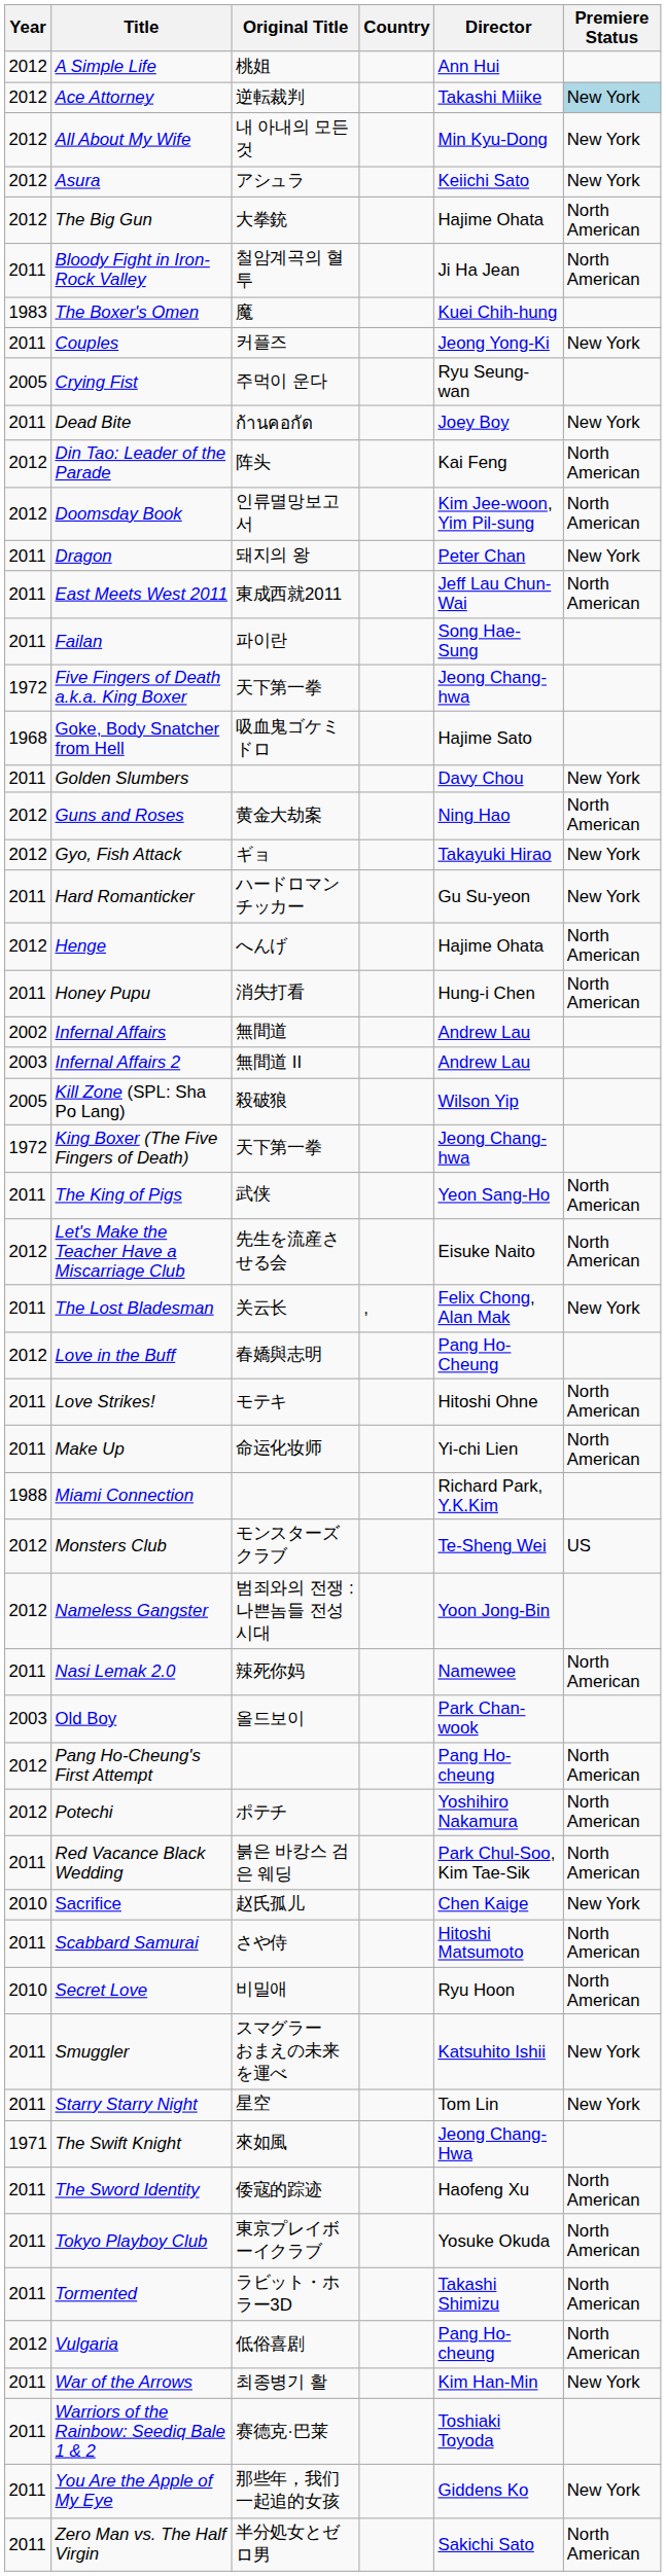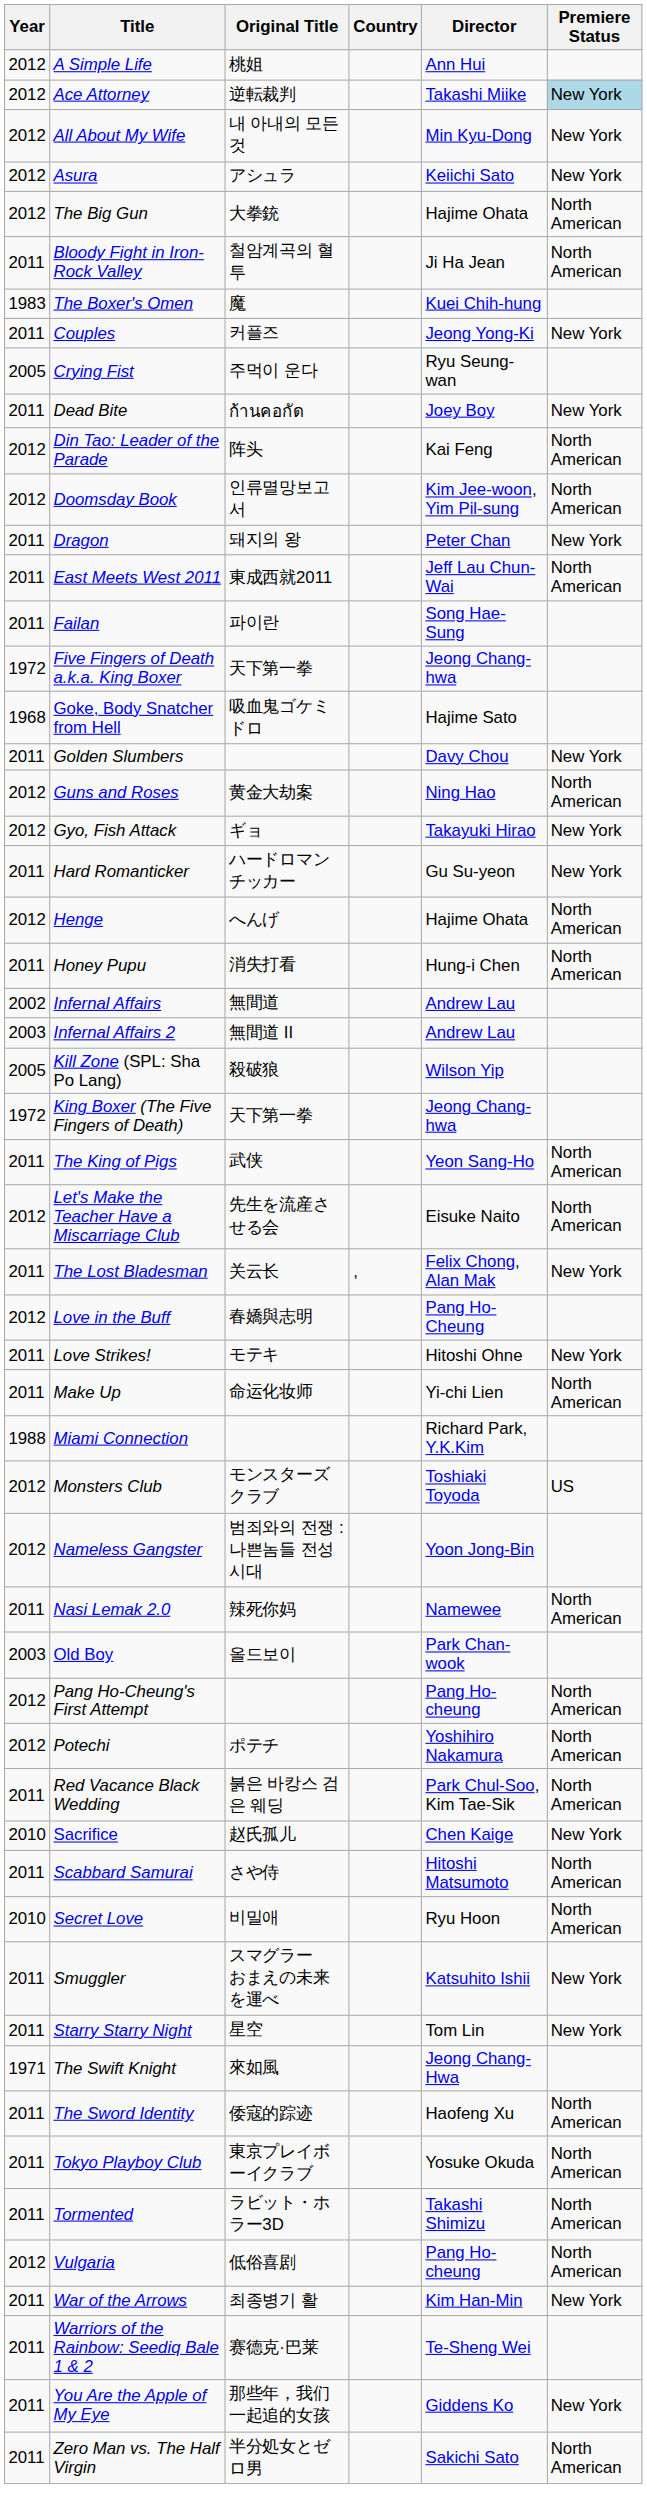 <table class="wikitable">
 <tr>
 <th>Year</th>
 <th>Title</th>
 <th>Original Title</th>
 <th>Country</th>
 <th>Director</th>
 <th>Premiere Status</th>
 </tr>
 <tr>
 <td>2012</td>
 <td><em><a href='#'>A Simple Life</a></em></td>
 <td>桃姐</td>
 <td></td>
 <td><a href='#'>Ann Hui</a></td>
 <td></td>
 </tr>
 <tr>
 <td>2012</td>
 <td><em><a href='#'>Ace Attorney</a></em></td>
 <td>逆転裁判</td>
 <td></td>
 <td><a href='#'>Takashi Miike</a></td>
 <td style="background: lightblue;">New York</td>
 </tr>
 <tr>
 <td>2012</td>
 <td><em><a href='#'>All About My Wife</a></em></td>
 <td>내 아내의 모든 것</td>
 <td></td>
 <td><a href='#'>Min Kyu-Dong</a></td>
 <td>New York</td>
 </tr>
 <tr>
 <td>2012</td>
 <td><em><a href='#'>Asura</a></em></td>
 <td>アシュラ</td>
 <td></td>
 <td><a href='#'>Keiichi Sato</a></td>
 <td>New York</td>
 </tr>
 <tr>
 <td>2012</td>
 <td><em>The Big Gun</em></td>
 <td>大拳銃</td>
 <td></td>
 <td>Hajime Ohata</td>
 <td>North American</td>
 </tr>
 <tr>
 <td>2011</td>
 <td><em><a href='#'>Bloody Fight in Iron-Rock Valley</a></em></td>
 <td>철암계곡의 혈투</td>
 <td></td>
 <td>Ji Ha Jean</td>
 <td>North American</td>
 </tr>
 <tr>
 <td>1983</td>
 <td><em><a href='#'>The Boxer's Omen</a></em></td>
 <td>魔</td>
 <td></td>
 <td><a href='#'>Kuei Chih-hung</a></td>
 <td></td>
 </tr>
 <tr>
 <td>2011</td>
 <td><em><a href='#'>Couples</a></em></td>
 <td>커플즈</td>
 <td></td>
 <td><a href='#'>Jeong Yong-Ki</a></td>
 <td>New York</td>
 </tr>
 <tr>
 <td>2005</td>
 <td><em><a href='#'>Crying Fist</a></em></td>
 <td>주먹이 운다</td>
 <td></td>
 <td>Ryu Seung-wan</td>
 <td></td>
 </tr>
 <tr>
 <td>2011</td>
 <td><em>Dead Bite</em></td>
 <td>ก้านคอกัด</td>
 <td></td>
 <td><a href='#'>Joey Boy</a></td>
 <td>New York</td>
 </tr>
 <tr>
 <td>2012</td>
 <td><em><a href='#'>Din Tao: Leader of the Parade</a></em></td>
 <td>阵头</td>
 <td></td>
 <td>Kai Feng</td>
 <td>North American</td>
 </tr>
 <tr>
 <td>2012</td>
 <td><em><a href='#'>Doomsday Book</a></em></td>
 <td>인류멸망보고서</td>
 <td></td>
 <td><a href='#'>Kim Jee-woon</a>, <a href='#'>Yim Pil-sung</a></td>
 <td>North American</td>
 </tr>
 <tr>
 <td>2011</td>
 <td><em><a href='#'>Dragon</a></em></td>
 <td>돼지의 왕</td>
 <td> </td>
 <td><a href='#'>Peter Chan</a></td>
 <td>New York</td>
 </tr>
 <tr>
 <td>2011</td>
 <td><em><a href='#'>East Meets West 2011</a></em></td>
 <td>東成西就2011</td>
 <td></td>
 <td><a href='#'>Jeff Lau Chun-Wai</a></td>
 <td>North American</td>
 </tr>
 <tr>
 <td>2011</td>
 <td><em><a href='#'>Failan</a></em></td>
 <td>파이란</td>
 <td></td>
 <td><a href='#'>Song Hae-Sung</a></td>
 <td></td>
 </tr>
 <tr>
 <td>1972</td>
 <td><em><a href='#'>Five Fingers of Death a.k.a. King Boxer</a></em></td>
 <td>天下第一拳</td>
 <td></td>
 <td><a href='#'>Jeong Chang-hwa</a></td>
 <td></td>
 </tr>
 <tr>
 <td>1968</td>
 <td><a href='#'>Goke, Body Snatcher from Hell</a></td>
 <td>吸血鬼ゴケミドロ</td>
 <td></td>
 <td>Hajime Sato</td>
 <td></td>
 </tr>
 <tr>
 <td>2011</td>
 <td><em>Golden Slumbers</em></td>
 <td></td>
 <td> </td>
 <td><a href='#'>Davy Chou</a></td>
 <td>New York</td>
 </tr>
 <tr>
 <td>2012</td>
 <td><em><a href='#'>Guns and Roses</a></em></td>
 <td>黄金大劫案</td>
 <td></td>
 <td><a href='#'>Ning Hao</a></td>
 <td>North American</td>
 </tr>
 <tr>
 <td>2012</td>
 <td><em>Gyo, Fish Attack</em></td>
 <td>ギョ</td>
 <td></td>
 <td><a href='#'>Takayuki Hirao</a></td>
 <td>New York</td>
 </tr>
 <tr>
 <td>2011</td>
 <td><em>Hard Romanticker</em></td>
 <td>ハードロマンチッカー</td>
 <td></td>
 <td>Gu Su-yeon</td>
 <td>New York</td>
 </tr>
 <tr>
 <td>2012</td>
 <td><em><a href='#'>Henge</a></em></td>
 <td>へんげ</td>
 <td></td>
 <td>Hajime Ohata</td>
 <td>North American</td>
 </tr>
 <tr>
 <td>2011</td>
 <td><em>Honey Pupu</em></td>
 <td>消失打看</td>
 <td></td>
 <td>Hung-i Chen</td>
 <td>North American</td>
 </tr>
 <tr>
 <td>2002</td>
 <td><em><a href='#'>Infernal Affairs</a></em></td>
 <td>無間道</td>
 <td></td>
 <td><a href='#'>Andrew Lau</a></td>
 <td></td>
 </tr>
 <tr>
 <td>2003</td>
 <td><em><a href='#'>Infernal Affairs 2</a></em></td>
 <td>無間道 II</td>
 <td></td>
 <td><a href='#'>Andrew Lau</a></td>
 <td></td>
 </tr>
 <tr>
 <td>2005</td>
 <td><em><a href='#'>Kill Zone</a></em> (SPL: Sha Po Lang)</td>
 <td>殺破狼</td>
 <td></td>
 <td><a href='#'>Wilson Yip</a></td>
 <td></td>
 </tr>
 <tr>
 <td>1972</td>
 <td><em><a href='#'>King Boxer</a> (The Five Fingers of Death)</em></td>
 <td>天下第一拳</td>
 <td></td>
 <td><a href='#'>Jeong Chang-hwa</a></td>
 <td></td>
 </tr>
 <tr>
 <td>2011</td>
 <td><em><a href='#'>The King of Pigs</a></em></td>
 <td>武侠</td>
 <td></td>
 <td><a href='#'>Yeon Sang-Ho</a></td>
 <td>North American</td>
 </tr>
 <tr>
 <td>2012</td>
 <td><em><a href='#'>Let's Make the Teacher Have a Miscarriage Club</a></em></td>
 <td>先生を流産させる会</td>
 <td></td>
 <td>Eisuke Naito</td>
 <td>North American</td>
 </tr>
 <tr>
 <td>2011</td>
 <td><em><a href='#'>The Lost Bladesman</a></em></td>
 <td>关云长</td>
 <td>, </td>
 <td><a href='#'>Felix Chong</a>, <a href='#'>Alan Mak</a></td>
 <td>New York</td>
 </tr>
 <tr>
 <td>2012</td>
 <td><em><a href='#'>Love in the Buff</a></em></td>
 <td>春嬌與志明</td>
 <td></td>
 <td><a href='#'>Pang Ho-Cheung</a></td>
 <td></td>
 </tr>
 <tr>
 <td>2011</td>
 <td><em>Love Strikes!</em></td>
 <td>モテキ</td>
 <td></td>
 <td>Hitoshi Ohne</td>
-<td>North American</td>
+<td>New York</td>
 </tr>
 <tr>
 <td>2011</td>
 <td><em>Make Up</em></td>
 <td>命运化妆师</td>
 <td></td>
 <td>Yi-chi Lien</td>
 <td>North American</td>
 </tr>
 <tr>
 <td>1988</td>
 <td><em><a href='#'>Miami Connection</a></em></td>
 <td></td>
 <td></td>
 <td>Richard Park, <a href='#'>Y.K.Kim</a></td>
 <td></td>
 </tr>
 <tr>
 <td>2012</td>
 <td><em>Monsters Club</em></td>
 <td>モンスターズクラブ</td>
 <td></td>
-<td><a href='#'>Te-Sheng Wei</a></td>
+<td><a href='#'>Toshiaki Toyoda</a></td>
 <td>US</td>
 </tr>
 <tr>
 <td>2012</td>
 <td><em><a href='#'>Nameless Gangster</a></em></td>
 <td>범죄와의 전쟁 : 나쁜놈들 전성시대</td>
 <td></td>
 <td><a href='#'>Yoon Jong-Bin</a></td>
 <td></td>
 </tr>
 <tr>
 <td>2011</td>
 <td><em><a href='#'>Nasi Lemak 2.0</a></em></td>
 <td>辣死你妈</td>
 <td></td>
 <td><a href='#'>Namewee</a></td>
 <td>North American</td>
 </tr>
 <tr>
 <td>2003</td>
 <td><a href='#'>Old Boy</a></td>
 <td>올드보이</td>
 <td></td>
 <td><a href='#'>Park Chan-wook</a></td>
 <td></td>
 </tr>
 <tr>
 <td>2012</td>
 <td><em>Pang Ho-Cheung's First Attempt</em></td>
 <td></td>
 <td></td>
 <td><a href='#'>Pang Ho-cheung</a></td>
 <td>North American</td>
 </tr>
 <tr>
 <td>2012</td>
 <td><em>Potechi</em></td>
 <td>ポテチ</td>
 <td></td>
 <td><a href='#'>Yoshihiro Nakamura</a></td>
 <td>North American</td>
 </tr>
 <tr>
 <td>2011</td>
 <td><em>Red Vacance Black Wedding</em></td>
 <td>붉은 바캉스 검은 웨딩</td>
 <td></td>
 <td><a href='#'>Park Chul-Soo</a>, Kim Tae-Sik</td>
 <td>North American</td>
 </tr>
 <tr>
 <td>2010</td>
 <td><a href='#'>Sacrifice</a></td>
 <td>赵氏孤儿</td>
 <td></td>
 <td><a href='#'>Chen Kaige</a></td>
 <td>New York</td>
 </tr>
 <tr>
 <td>2011</td>
 <td><em><a href='#'>Scabbard Samurai</a></em></td>
 <td>さや侍</td>
 <td></td>
 <td><a href='#'>Hitoshi Matsumoto</a></td>
 <td>North American</td>
 </tr>
 <tr>
 <td>2010</td>
 <td><em><a href='#'>Secret Love</a></em></td>
 <td>비밀애</td>
 <td></td>
 <td>Ryu Hoon</td>
 <td>North American</td>
 </tr>
 <tr>
 <td>2011</td>
 <td><em>Smuggler</em></td>
 <td>スマグラー　おまえの未来を運べ</td>
 <td></td>
 <td><a href='#'>Katsuhito Ishii</a></td>
 <td>New York</td>
 </tr>
 <tr>
 <td>2011</td>
 <td><em><a href='#'>Starry Starry Night</a></em></td>
 <td>星空</td>
 <td></td>
 <td>Tom Lin</td>
 <td>New York</td>
 </tr>
 <tr>
 <td>1971</td>
 <td><em>The Swift Knight</em></td>
 <td>來如風</td>
 <td></td>
 <td><a href='#'>Jeong Chang-Hwa</a></td>
 <td></td>
 </tr>
 <tr>
 <td>2011</td>
 <td><em><a href='#'>The Sword Identity</a></em></td>
 <td>倭寇的踪迹</td>
 <td></td>
 <td>Haofeng Xu</td>
 <td>North American</td>
 </tr>
 <tr>
 <td>2011</td>
 <td><em><a href='#'>Tokyo Playboy Club</a></em></td>
 <td>東京プレイボーイクラブ</td>
 <td></td>
 <td>Yosuke Okuda</td>
 <td>North American</td>
 </tr>
 <tr>
 <td>2011</td>
 <td><em><a href='#'>Tormented</a></em></td>
 <td>ラビット・ホラー3D</td>
 <td></td>
 <td><a href='#'>Takashi Shimizu</a></td>
 <td>North American</td>
 </tr>
 <tr>
 <td>2012</td>
 <td><em><a href='#'>Vulgaria</a></em></td>
 <td>低俗喜剧</td>
 <td></td>
 <td><a href='#'>Pang Ho-cheung</a></td>
 <td>North American</td>
 </tr>
 <tr>
 <td>2011</td>
 <td><em><a href='#'>War of the Arrows</a></em></td>
 <td>최종병기 활</td>
 <td></td>
 <td><a href='#'>Kim Han-Min</a></td>
 <td>New York</td>
 </tr>
 <tr>
 <td>2011</td>
 <td><em><a href='#'>Warriors of the Rainbow: Seediq Bale 1 & 2</a></em></td>
 <td>赛德克·巴莱</td>
 <td></td>
-<td><a href='#'>Toshiaki Toyoda</a></td>
+<td><a href='#'>Te-Sheng Wei</a></td>
 <td></td>
 </tr>
 <tr>
 <td>2011</td>
 <td><em><a href='#'>You Are the Apple of My Eye</a></em></td>
 <td>那些年，我们一起追的女孩</td>
 <td></td>
 <td><a href='#'>Giddens Ko</a></td>
 <td>New York</td>
 </tr>
 <tr>
 <td>2011</td>
 <td><em>Zero Man vs. The Half Virgin</em></td>
 <td>半分処女とゼロ男</td>
 <td></td>
 <td><a href='#'>Sakichi Sato</a></td>
 <td>North American</td>
 </tr>
 </table>
